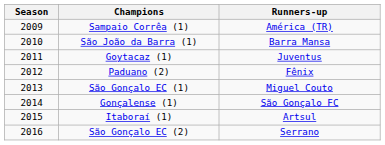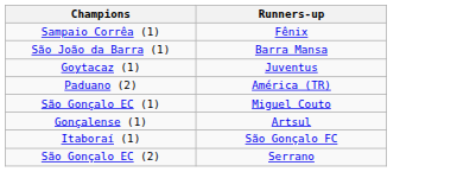 <table class="wikitable" style="text-align:center; margin-left:1em;">
 <tr>
-<th style="width:70px">Season</th>
 <th style="width:220px">Champions</th>
 <th style="width:220px">Runners-up</th>
 </tr>
 <tr>
-<td>2009</td>
 <td><a href='#'>Sampaio Corrêa</a> (1)</td>
-<td><a href='#'>América (TR)</a></td>
+<td><a href='#'>Fênix</a></td>
 </tr>
 <tr>
-<td>2010</td>
 <td><a href='#'>São João da Barra</a> (1)</td>
 <td><a href='#'>Barra Mansa</a></td>
 </tr>
 <tr>
-<td>2011</td>
 <td><a href='#'>Goytacaz</a> (1)</td>
 <td><a href='#'>Juventus</a></td>
 </tr>
 <tr>
-<td>2012</td>
 <td><a href='#'>Paduano</a> (2)</td>
-<td><a href='#'>Fênix</a></td>
+<td><a href='#'>América (TR)</a></td>
 </tr>
 <tr>
-<td>2013</td>
 <td><a href='#'>São Gonçalo EC</a> (1)</td>
 <td><a href='#'>Miguel Couto</a></td>
 </tr>
 <tr>
-<td>2014</td>
 <td><a href='#'>Gonçalense</a> (1)</td>
+<td><a href='#'>Artsul</a></td>
+</tr>
+<tr>
+<td><a href='#'>Itaboraí</a> (1)</td>
 <td><a href='#'>São Gonçalo FC</a></td>
 </tr>
 <tr>
-<td>2015</td>
-<td><a href='#'>Itaboraí</a> (1)</td>
-<td><a href='#'>Artsul</a></td>
-</tr>
-<tr>
-<td>2016</td>
 <td><a href='#'>São Gonçalo EC</a> (2)</td>
 <td><a href='#'>Serrano</a></td>
 </tr>
 </table>
